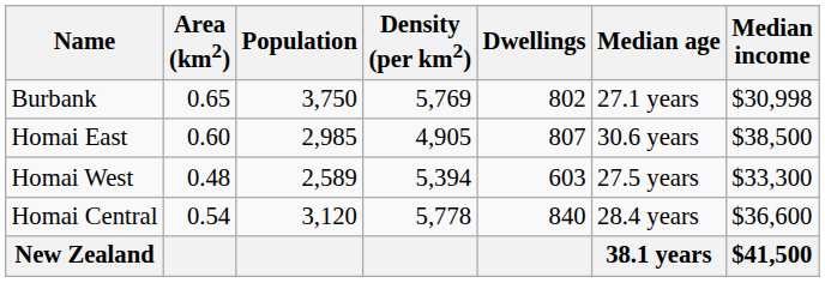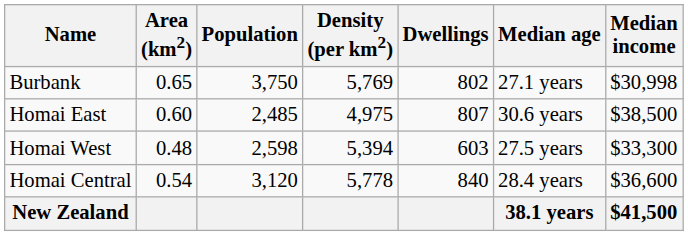 <table class="wikitable">
 <tr>
 <th>Name</th>
 <th>Area<br>(km<sup>2</sup>)</th>
 <th>Population</th>
 <th>Density<br>(per km<sup>2</sup>)</th>
 <th>Dwellings</th>
 <th>Median age</th>
 <th>Median<br>income</th>
 </tr>
 <tr>
 <td>Burbank</td>
 <td style="text-align:right;">0.65</td>
 <td style="text-align:right;">3,750</td>
 <td style="text-align:right;">5,769</td>
 <td style="text-align:right;">802</td>
 <td>27.1 years</td>
 <td>$30,998</td>
 </tr>
 <tr>
 <td>Homai East</td>
 <td style="text-align:right;">0.60</td>
-<td style="text-align:right;">2,985</td>
-<td style="text-align:right;">4,905</td>
+<td style="text-align:right;">2,485</td>
+<td style="text-align:right;">4,975</td>
 <td style="text-align:right;">807</td>
 <td>30.6 years</td>
 <td>$38,500</td>
 </tr>
 <tr>
 <td>Homai West</td>
 <td style="text-align:right;">0.48</td>
-<td style="text-align:right;">2,589</td>
+<td style="text-align:right;">2,598</td>
 <td style="text-align:right;">5,394</td>
 <td style="text-align:right;">603</td>
 <td>27.5 years</td>
 <td>$33,300</td>
 </tr>
 <tr>
 <td>Homai Central</td>
 <td style="text-align:right;">0.54</td>
 <td style="text-align:right;">3,120</td>
 <td style="text-align:right;">5,778</td>
 <td style="text-align:right;">840</td>
 <td>28.4 years</td>
 <td>$36,600</td>
 </tr>
 <tr>
 <th>New Zealand</th>
 <th></th>
 <th></th>
 <th></th>
 <th></th>
 <th>38.1 years</th>
 <th style="text-align:left;">$41,500</th>
 </tr>
 </table>
